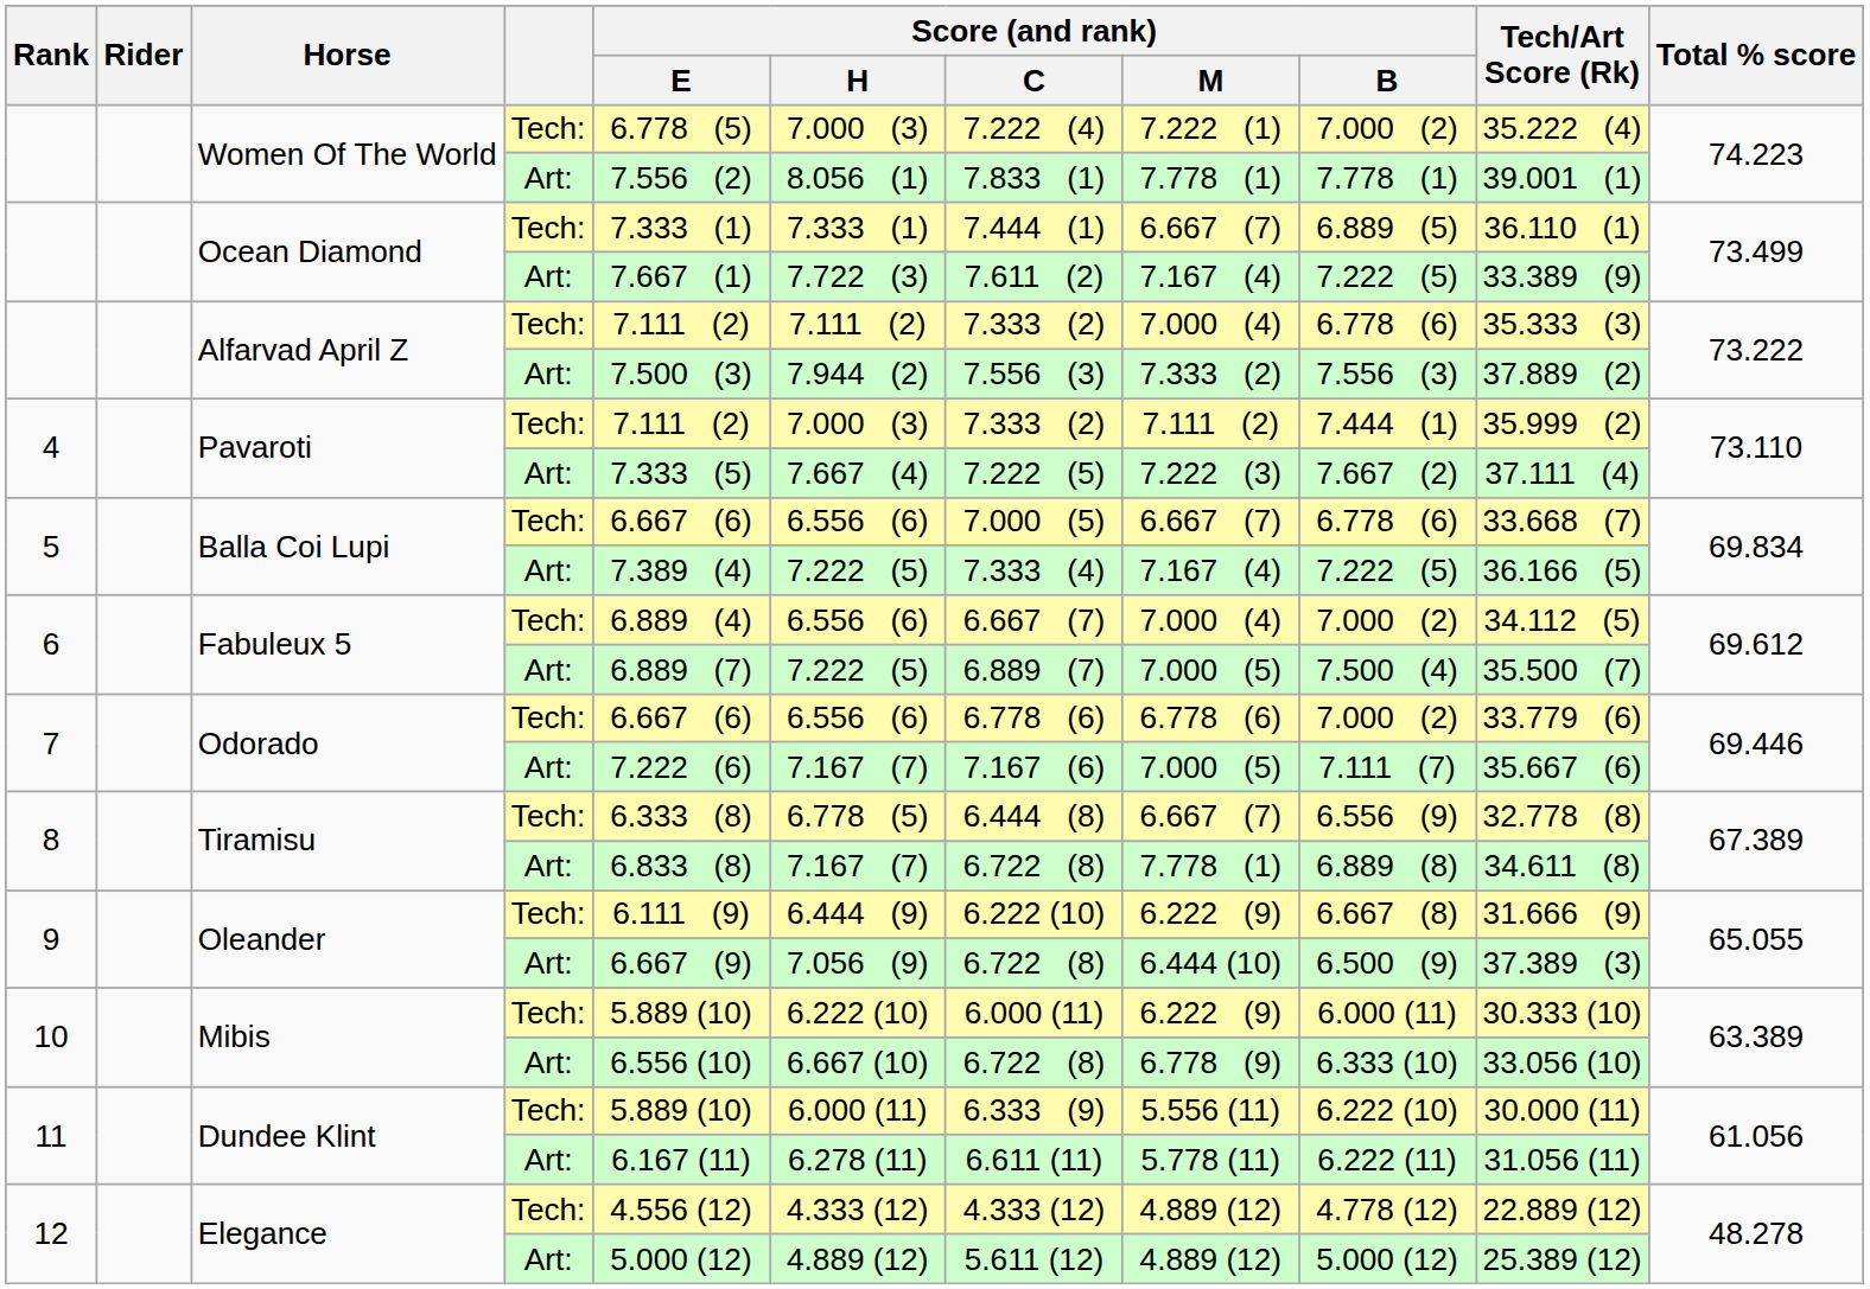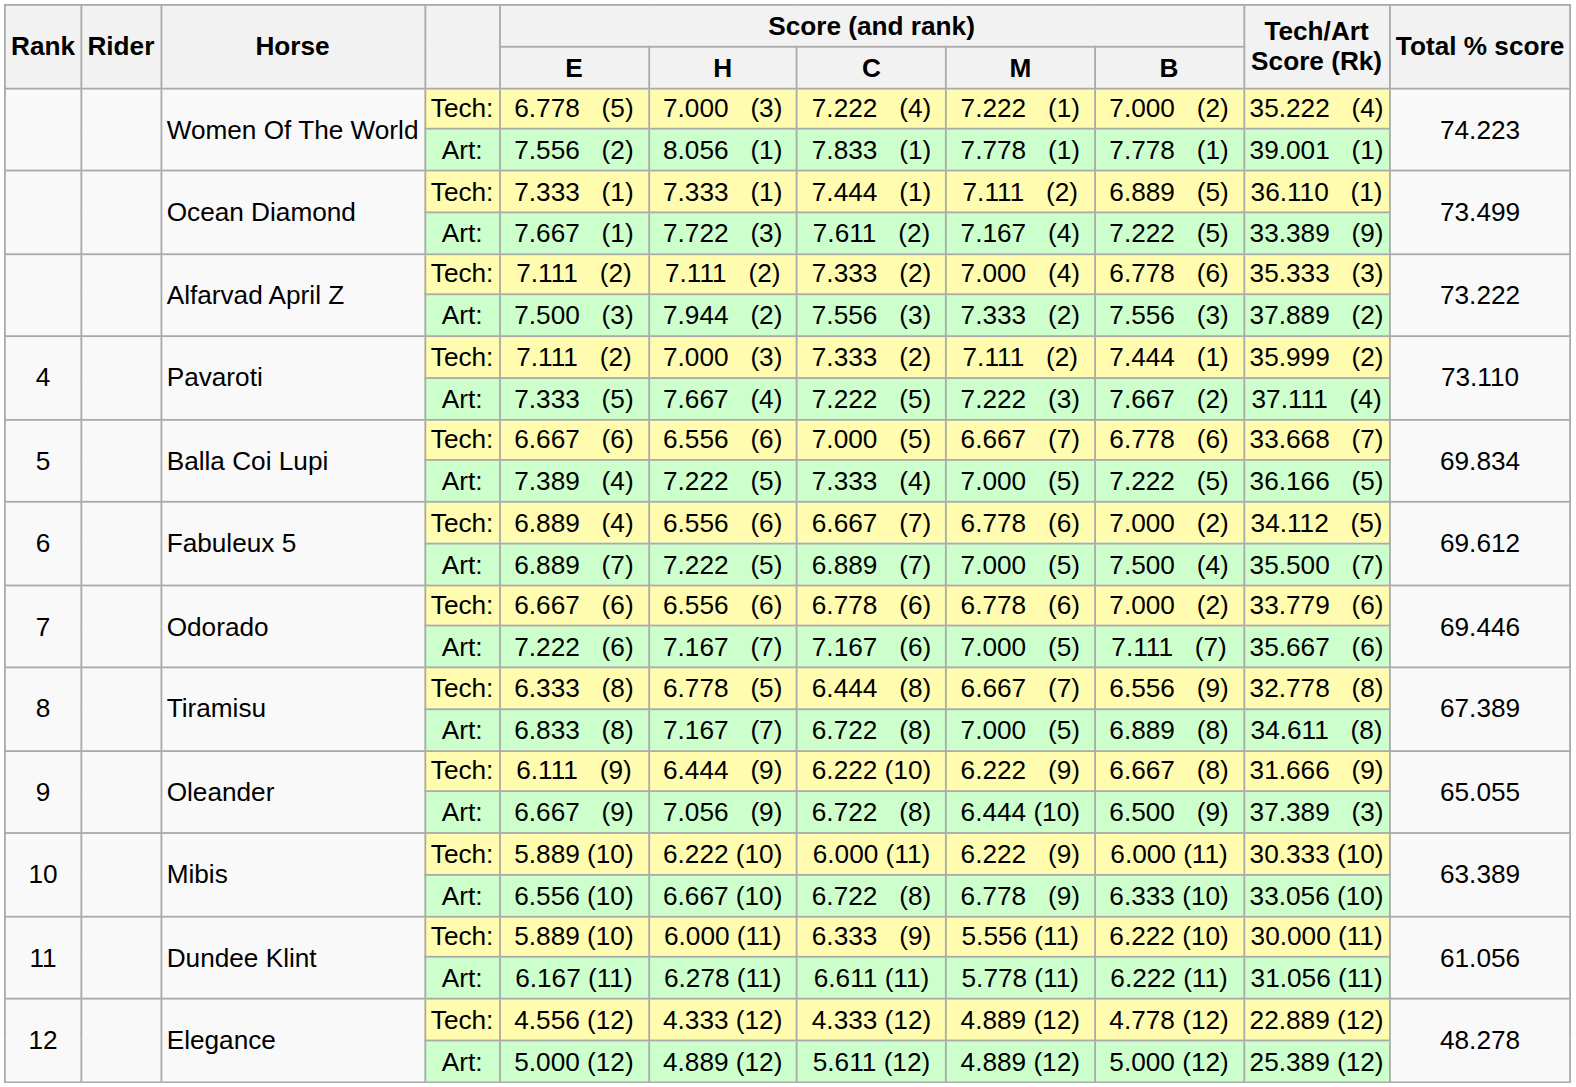 <table class="wikitable" style="text-align:center; font-size:90%">
 <tr>
 <th rowspan=2>Rank</th>
 <th rowspan=2>Rider</th>
 <th rowspan=2>Horse</th>
 <th rowspan=2></th>
 <th colspan=5>Score (and rank)</th>
 <th rowspan=2>Tech/Art<br>Score (Rk)</th>
 <th rowspan=2>Total % score</th>
 </tr>
 <tr>
 <th width=75>E</th>
 <th width=75>H</th>
 <th width=75>C</th>
 <th width=75>M</th>
 <th width=75>B</th>
 </tr>
 <tr>
 <td rowspan="2"></td>
 <td align=left rowspan="2"></td>
 <td align=left rowspan="2">Women Of The World</td>
 <td bgcolor="fffcaf">Tech:</td>
 <td bgcolor="fffcaf">6.778   (5)</td>
 <td bgcolor="fffcaf">7.000   (3)</td>
 <td bgcolor="fffcaf">7.222   (4)</td>
 <td bgcolor="fffcaf">7.222   (1)</td>
 <td bgcolor="fffcaf">7.000   (2)</td>
 <td bgcolor="fffcaf">35.222   (4)</td>
 <td rowspan="2">74.223</td>
 </tr>
 <tr>
 <td bgcolor="ccffcc">Art:</td>
 <td bgcolor="ccffcc">7.556   (2)</td>
 <td bgcolor="ccffcc">8.056   (1)</td>
 <td bgcolor="ccffcc">7.833   (1)</td>
 <td bgcolor="ccffcc">7.778   (1)</td>
 <td bgcolor="ccffcc">7.778   (1)</td>
 <td bgcolor="ccffcc">39.001   (1)</td>
 </tr>
 <tr>
 <td rowspan="2"></td>
 <td align=left rowspan="2"></td>
 <td align=left rowspan="2">Ocean Diamond</td>
 <td bgcolor="fffcaf">Tech:</td>
 <td bgcolor="fffcaf">7.333   (1)</td>
 <td bgcolor="fffcaf">7.333   (1)</td>
 <td bgcolor="fffcaf">7.444   (1)</td>
-<td bgcolor="fffcaf">6.667   (7)</td>
+<td bgcolor="fffcaf">7.111   (2)</td>
 <td bgcolor="fffcaf">6.889   (5)</td>
 <td bgcolor="fffcaf">36.110   (1)</td>
 <td rowspan="2">73.499</td>
 </tr>
 <tr>
 <td bgcolor="ccffcc">Art:</td>
 <td bgcolor="ccffcc">7.667   (1)</td>
 <td bgcolor="ccffcc">7.722   (3)</td>
 <td bgcolor="ccffcc">7.611   (2)</td>
 <td bgcolor="ccffcc">7.167   (4)</td>
 <td bgcolor="ccffcc">7.222   (5)</td>
 <td bgcolor="ccffcc">33.389   (9)</td>
 </tr>
 <tr>
 <td rowspan="2"></td>
 <td align=left rowspan="2"></td>
 <td align=left rowspan="2">Alfarvad April Z</td>
 <td bgcolor="fffcaf">Tech:</td>
 <td bgcolor="fffcaf">7.111   (2)</td>
 <td bgcolor="fffcaf">7.111   (2)</td>
 <td bgcolor="fffcaf">7.333   (2)</td>
 <td bgcolor="fffcaf">7.000   (4)</td>
 <td bgcolor="fffcaf">6.778   (6)</td>
 <td bgcolor="fffcaf">35.333   (3)</td>
 <td rowspan="2">73.222</td>
 </tr>
 <tr>
 <td bgcolor="ccffcc">Art:</td>
 <td bgcolor="ccffcc">7.500   (3)</td>
 <td bgcolor="ccffcc">7.944   (2)</td>
 <td bgcolor="ccffcc">7.556   (3)</td>
 <td bgcolor="ccffcc">7.333   (2)</td>
 <td bgcolor="ccffcc">7.556   (3)</td>
 <td bgcolor="ccffcc">37.889   (2)</td>
 </tr>
 <tr>
 <td rowspan="2">4</td>
 <td align=left rowspan="2"></td>
 <td align=left rowspan="2">Pavaroti</td>
 <td bgcolor="fffcaf">Tech:</td>
 <td bgcolor="fffcaf">7.111   (2)</td>
 <td bgcolor="fffcaf">7.000   (3)</td>
 <td bgcolor="fffcaf">7.333   (2)</td>
 <td bgcolor="fffcaf">7.111   (2)</td>
 <td bgcolor="fffcaf">7.444   (1)</td>
 <td bgcolor="fffcaf">35.999   (2)</td>
 <td rowspan="2">73.110</td>
 </tr>
 <tr>
 <td bgcolor="ccffcc">Art:</td>
 <td bgcolor="ccffcc">7.333   (5)</td>
 <td bgcolor="ccffcc">7.667   (4)</td>
 <td bgcolor="ccffcc">7.222   (5)</td>
 <td bgcolor="ccffcc">7.222   (3)</td>
 <td bgcolor="ccffcc">7.667   (2)</td>
 <td bgcolor="ccffcc">37.111   (4)</td>
 </tr>
 <tr>
 <td rowspan="2">5</td>
 <td align=left rowspan="2"></td>
 <td align=left rowspan="2">Balla Coi Lupi</td>
 <td bgcolor="fffcaf">Tech:</td>
 <td bgcolor="fffcaf">6.667   (6)</td>
 <td bgcolor="fffcaf">6.556   (6)</td>
 <td bgcolor="fffcaf">7.000   (5)</td>
 <td bgcolor="fffcaf">6.667   (7)</td>
 <td bgcolor="fffcaf">6.778   (6)</td>
 <td bgcolor="fffcaf">33.668   (7)</td>
 <td rowspan="2">69.834</td>
 </tr>
 <tr>
 <td bgcolor="ccffcc">Art:</td>
 <td bgcolor="ccffcc">7.389   (4)</td>
 <td bgcolor="ccffcc">7.222   (5)</td>
 <td bgcolor="ccffcc">7.333   (4)</td>
-<td bgcolor="ccffcc">7.167   (4)</td>
+<td bgcolor="ccffcc">7.000   (5)</td>
 <td bgcolor="ccffcc">7.222   (5)</td>
 <td bgcolor="ccffcc">36.166   (5)</td>
 </tr>
 <tr>
 <td rowspan="2">6</td>
 <td align=left rowspan="2"></td>
 <td align=left rowspan="2">Fabuleux 5</td>
 <td bgcolor="fffcaf">Tech:</td>
 <td bgcolor="fffcaf">6.889   (4)</td>
 <td bgcolor="fffcaf">6.556   (6)</td>
 <td bgcolor="fffcaf">6.667   (7)</td>
-<td bgcolor="fffcaf">7.000   (4)</td>
+<td bgcolor="fffcaf">6.778   (6)</td>
 <td bgcolor="fffcaf">7.000   (2)</td>
 <td bgcolor="fffcaf">34.112   (5)</td>
 <td rowspan="2">69.612</td>
 </tr>
 <tr>
 <td bgcolor="ccffcc">Art:</td>
 <td bgcolor="ccffcc">6.889   (7)</td>
 <td bgcolor="ccffcc">7.222   (5)</td>
 <td bgcolor="ccffcc">6.889   (7)</td>
 <td bgcolor="ccffcc">7.000   (5)</td>
 <td bgcolor="ccffcc">7.500   (4)</td>
 <td bgcolor="ccffcc">35.500   (7)</td>
 </tr>
 <tr>
 <td rowspan="2">7</td>
 <td align=left rowspan="2"></td>
 <td align=left rowspan="2">Odorado</td>
 <td bgcolor="fffcaf">Tech:</td>
 <td bgcolor="fffcaf">6.667   (6)</td>
 <td bgcolor="fffcaf">6.556   (6)</td>
 <td bgcolor="fffcaf">6.778   (6)</td>
 <td bgcolor="fffcaf">6.778   (6)</td>
 <td bgcolor="fffcaf">7.000   (2)</td>
 <td bgcolor="fffcaf">33.779   (6)</td>
 <td rowspan="2">69.446</td>
 </tr>
 <tr>
 <td bgcolor="ccffcc">Art:</td>
 <td bgcolor="ccffcc">7.222   (6)</td>
 <td bgcolor="ccffcc">7.167   (7)</td>
 <td bgcolor="ccffcc">7.167   (6)</td>
 <td bgcolor="ccffcc">7.000   (5)</td>
 <td bgcolor="ccffcc">7.111   (7)</td>
 <td bgcolor="ccffcc">35.667   (6)</td>
 </tr>
 <tr>
 <td rowspan="2">8</td>
 <td align=left rowspan="2"></td>
 <td align=left rowspan="2">Tiramisu</td>
 <td bgcolor="fffcaf">Tech:</td>
 <td bgcolor="fffcaf">6.333   (8)</td>
 <td bgcolor="fffcaf">6.778   (5)</td>
 <td bgcolor="fffcaf">6.444   (8)</td>
 <td bgcolor="fffcaf">6.667   (7)</td>
 <td bgcolor="fffcaf">6.556   (9)</td>
 <td bgcolor="fffcaf">32.778   (8)</td>
 <td rowspan="2">67.389</td>
 </tr>
 <tr>
 <td bgcolor="ccffcc">Art:</td>
 <td bgcolor="ccffcc">6.833   (8)</td>
 <td bgcolor="ccffcc">7.167   (7)</td>
 <td bgcolor="ccffcc">6.722   (8)</td>
-<td bgcolor="ccffcc">7.778   (1)</td>
+<td bgcolor="ccffcc">7.000   (5)</td>
 <td bgcolor="ccffcc">6.889   (8)</td>
 <td bgcolor="ccffcc">34.611   (8)</td>
 </tr>
 <tr>
 <td rowspan="2">9</td>
 <td align=left rowspan="2"></td>
 <td align=left rowspan="2">Oleander</td>
 <td bgcolor="fffcaf">Tech:</td>
 <td bgcolor="fffcaf">6.111   (9)</td>
 <td bgcolor="fffcaf">6.444   (9)</td>
 <td bgcolor="fffcaf">6.222 (10)</td>
 <td bgcolor="fffcaf">6.222   (9)</td>
 <td bgcolor="fffcaf">6.667   (8)</td>
 <td bgcolor="fffcaf">31.666   (9)</td>
 <td rowspan="2">65.055</td>
 </tr>
 <tr>
 <td bgcolor="ccffcc">Art:</td>
 <td bgcolor="ccffcc">6.667   (9)</td>
 <td bgcolor="ccffcc">7.056   (9)</td>
 <td bgcolor="ccffcc">6.722   (8)</td>
 <td bgcolor="ccffcc">6.444 (10)</td>
 <td bgcolor="ccffcc">6.500   (9)</td>
 <td bgcolor="ccffcc">37.389   (3)</td>
 </tr>
 <tr>
 <td rowspan="2">10</td>
 <td align=left rowspan="2"></td>
 <td align=left rowspan="2">Mibis</td>
 <td bgcolor="fffcaf">Tech:</td>
 <td bgcolor="fffcaf">5.889 (10)</td>
 <td bgcolor="fffcaf">6.222 (10)</td>
 <td bgcolor="fffcaf">6.000 (11)</td>
 <td bgcolor="fffcaf">6.222   (9)</td>
 <td bgcolor="fffcaf">6.000 (11)</td>
 <td bgcolor="fffcaf">30.333 (10)</td>
 <td rowspan="2">63.389</td>
 </tr>
 <tr>
 <td bgcolor="ccffcc">Art:</td>
 <td bgcolor="ccffcc">6.556 (10)</td>
 <td bgcolor="ccffcc">6.667 (10)</td>
 <td bgcolor="ccffcc">6.722   (8)</td>
 <td bgcolor="ccffcc">6.778   (9)</td>
 <td bgcolor="ccffcc">6.333 (10)</td>
 <td bgcolor="ccffcc">33.056 (10)</td>
 </tr>
 <tr>
 <td rowspan="2">11</td>
 <td align=left rowspan="2"></td>
 <td align=left rowspan="2">Dundee Klint</td>
 <td bgcolor="fffcaf">Tech:</td>
 <td bgcolor="fffcaf">5.889 (10)</td>
 <td bgcolor="fffcaf">6.000 (11)</td>
 <td bgcolor="fffcaf">6.333   (9)</td>
 <td bgcolor="fffcaf">5.556 (11)</td>
 <td bgcolor="fffcaf">6.222 (10)</td>
 <td bgcolor="fffcaf">30.000 (11)</td>
 <td rowspan="2">61.056</td>
 </tr>
 <tr>
 <td bgcolor="ccffcc">Art:</td>
 <td bgcolor="ccffcc">6.167 (11)</td>
 <td bgcolor="ccffcc">6.278 (11)</td>
 <td bgcolor="ccffcc">6.611 (11)</td>
 <td bgcolor="ccffcc">5.778 (11)</td>
 <td bgcolor="ccffcc">6.222 (11)</td>
 <td bgcolor="ccffcc">31.056 (11)</td>
 </tr>
 <tr>
 <td rowspan="2">12</td>
 <td align=left rowspan="2"></td>
 <td align=left rowspan="2">Elegance</td>
 <td bgcolor="fffcaf">Tech:</td>
 <td bgcolor="fffcaf">4.556 (12)</td>
 <td bgcolor="fffcaf">4.333 (12)</td>
 <td bgcolor="fffcaf">4.333 (12)</td>
 <td bgcolor="fffcaf">4.889 (12)</td>
 <td bgcolor="fffcaf">4.778 (12)</td>
 <td bgcolor="fffcaf">22.889 (12)</td>
 <td rowspan="2">48.278</td>
 </tr>
 <tr>
 <td bgcolor="ccffcc">Art:</td>
 <td bgcolor="ccffcc">5.000 (12)</td>
 <td bgcolor="ccffcc">4.889 (12)</td>
 <td bgcolor="ccffcc">5.611 (12)</td>
 <td bgcolor="ccffcc">4.889 (12)</td>
 <td bgcolor="ccffcc">5.000 (12)</td>
 <td bgcolor="ccffcc">25.389 (12)</td>
 </tr>
 </table>
